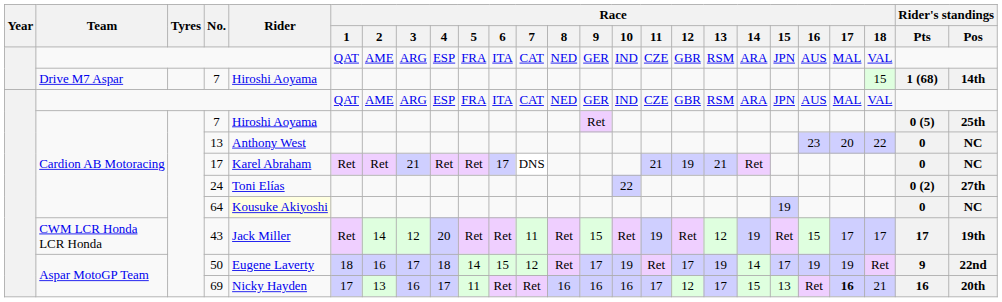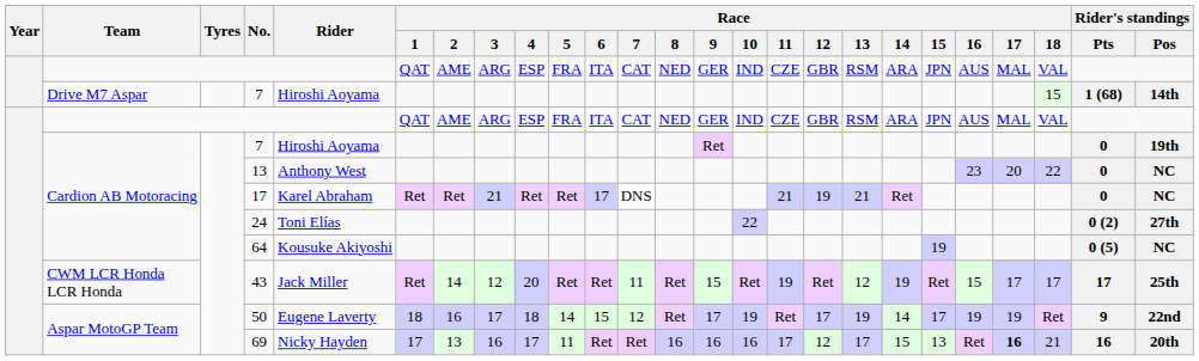 <table class="wikitable" style="text-align:center; font-size:95%">
 <tr>
 <th rowspan=2>Year</th>
 <th rowspan=2>Team</th>
 <th rowspan=2>Tyres</th>
 <th rowspan=2>No.</th>
 <th rowspan=2>Rider</th>
 <th colspan=18>Race</th>
 <th colspan=2>Rider's standings</th>
 </tr>
 <tr>
 <th>1</th>
 <th>2</th>
 <th>3</th>
 <th>4</th>
 <th>5</th>
 <th>6</th>
 <th>7</th>
 <th>8</th>
 <th>9</th>
 <th>10</th>
 <th>11</th>
 <th>12</th>
 <th>13</th>
 <th>14</th>
 <th>15</th>
 <th>16</th>
 <th>17</th>
 <th>18</th>
 <th>Pts</th>
 <th>Pos</th>
 </tr>
 <tr>
 <th rowspan=2></th>
 <td colspan=4></td>
 <td><a href='#'>QAT</a></td>
 <td><a href='#'>AME</a></td>
 <td><a href='#'>ARG</a></td>
 <td><a href='#'>ESP</a></td>
 <td><a href='#'>FRA</a></td>
 <td><a href='#'>ITA</a></td>
 <td><a href='#'>CAT</a></td>
 <td><a href='#'>NED</a></td>
 <td><a href='#'>GER</a></td>
 <td><a href='#'>IND</a></td>
 <td><a href='#'>CZE</a></td>
 <td><a href='#'>GBR</a></td>
 <td><a href='#'>RSM</a></td>
 <td><a href='#'>ARA</a></td>
 <td><a href='#'>JPN</a></td>
 <td><a href='#'>AUS</a></td>
 <td><a href='#'>MAL</a></td>
 <td><a href='#'>VAL</a></td>
 <td colspan=2></td>
 </tr>
 <tr>
 <td align=left> <a href='#'>Drive M7 Aspar</a></td>
 <td></td>
 <td>7</td>
 <td align=left> <a href='#'>Hiroshi Aoyama</a></td>
 <td></td>
 <td></td>
 <td></td>
 <td></td>
 <td></td>
 <td></td>
 <td></td>
 <td></td>
 <td></td>
 <td></td>
 <td></td>
 <td></td>
 <td></td>
 <td></td>
 <td></td>
 <td></td>
 <td></td>
 <td style="background:#dfffdf;">15</td>
 <th>1 (68)</th>
 <th>14th</th>
 </tr>
 <tr>
 <th rowspan=9></th>
 <td colspan=4></td>
 <td><a href='#'>QAT</a></td>
 <td><a href='#'>AME</a></td>
 <td><a href='#'>ARG</a></td>
 <td><a href='#'>ESP</a></td>
 <td><a href='#'>FRA</a></td>
 <td><a href='#'>ITA</a></td>
 <td><a href='#'>CAT</a></td>
 <td><a href='#'>NED</a></td>
 <td><a href='#'>GER</a></td>
 <td><a href='#'>IND</a></td>
 <td><a href='#'>CZE</a></td>
 <td><a href='#'>GBR</a></td>
 <td><a href='#'>RSM</a></td>
 <td><a href='#'>ARA</a></td>
 <td><a href='#'>JPN</a></td>
 <td><a href='#'>AUS</a></td>
 <td><a href='#'>MAL</a></td>
 <td><a href='#'>VAL</a></td>
 <td colspan=2></td>
 </tr>
 <tr>
 <td rowspan="5" align=left> <a href='#'>Cardion AB Motoracing</a></td>
 <td rowspan=8></td>
 <td>7</td>
 <td align=left> <a href='#'>Hiroshi Aoyama</a></td>
 <td></td>
 <td></td>
 <td></td>
 <td></td>
 <td></td>
 <td></td>
 <td></td>
 <td></td>
 <td style="background:#efcfff;">Ret</td>
 <td></td>
 <td></td>
 <td></td>
 <td></td>
 <td></td>
 <td></td>
 <td></td>
 <td></td>
 <td></td>
-<th>0 (5)</th>
-<th>25th</th>
+<th>0</th>
+<th>19th</th>
 </tr>
 <tr>
 <td>13</td>
 <td align=left> <a href='#'>Anthony West</a></td>
 <td></td>
 <td></td>
 <td></td>
 <td></td>
 <td></td>
 <td></td>
 <td></td>
 <td></td>
 <td></td>
 <td></td>
 <td></td>
 <td></td>
 <td></td>
 <td></td>
 <td></td>
 <td style="background:#cfcfff;">23</td>
 <td style="background:#cfcfff;">20</td>
 <td style="background:#cfcfff;">22</td>
 <th>0</th>
 <th>NC</th>
 </tr>
 <tr>
 <td>17</td>
 <td align=left> <a href='#'>Karel Abraham</a></td>
 <td style="background:#efcfff;">Ret</td>
 <td style="background:#efcfff;">Ret</td>
 <td style="background:#cfcfff;">21</td>
 <td style="background:#efcfff;">Ret</td>
 <td style="background:#efcfff;">Ret</td>
 <td style="background:#cfcfff;">17</td>
 <td style="background:#ffffff;">DNS</td>
 <td></td>
 <td></td>
 <td></td>
 <td style="background:#cfcfff;">21</td>
 <td style="background:#cfcfff;">19</td>
 <td style="background:#cfcfff;">21</td>
 <td style="background:#efcfff;">Ret</td>
 <td></td>
 <td></td>
 <td></td>
 <td></td>
 <th>0</th>
 <th>NC</th>
 </tr>
 <tr>
 <td>24</td>
 <td align=left> <a href='#'>Toni Elías</a></td>
 <td></td>
 <td></td>
 <td></td>
 <td></td>
 <td></td>
 <td></td>
 <td></td>
 <td></td>
 <td></td>
 <td style="background:#cfcfff;">22</td>
 <td></td>
 <td></td>
 <td></td>
 <td></td>
 <td></td>
 <td></td>
 <td></td>
 <td></td>
 <th>0 (2)</th>
 <th>27th</th>
 </tr>
 <tr>
 <td>64</td>
-<td align=left style="background: lightyellow;"> <a href='#'>Kousuke Akiyoshi</a></td>
+<td align=left> <a href='#'>Kousuke Akiyoshi</a></td>
 <td></td>
 <td></td>
 <td></td>
 <td></td>
 <td></td>
 <td></td>
 <td></td>
 <td></td>
 <td></td>
 <td></td>
 <td></td>
 <td></td>
 <td></td>
 <td></td>
 <td style="background:#cfcfff;">19</td>
 <td></td>
 <td></td>
 <td></td>
-<th>0</th>
+<th>0 (5)</th>
 <th>NC</th>
 </tr>
 <tr>
 <td align=left> <a href='#'>CWM LCR Honda</a><br>  LCR Honda</td>
 <td>43</td>
 <td align=left> <a href='#'>Jack Miller</a></td>
 <td style="background:#efcfff;">Ret</td>
 <td style="background:#dfffdf;">14</td>
 <td style="background:#dfffdf;">12</td>
 <td style="background:#cfcfff;">20</td>
 <td style="background:#efcfff;">Ret</td>
 <td style="background:#efcfff;">Ret</td>
 <td style="background:#dfffdf;">11</td>
 <td style="background:#efcfff;">Ret</td>
 <td style="background:#dfffdf;">15</td>
 <td style="background:#efcfff;">Ret</td>
 <td style="background:#cfcfff;">19</td>
 <td style="background:#efcfff;">Ret</td>
 <td style="background:#dfffdf;">12</td>
 <td style="background:#cfcfff;">19</td>
 <td style="background:#efcfff;">Ret</td>
 <td style="background:#dfffdf;">15</td>
 <td style="background:#cfcfff;">17</td>
 <td style="background:#cfcfff;">17</td>
 <th>17</th>
-<th>19th</th>
+<th>25th</th>
 </tr>
 <tr>
 <td rowspan=2 align=left> <a href='#'>Aspar MotoGP Team</a></td>
 <td>50</td>
 <td align=left> <a href='#'>Eugene Laverty</a></td>
 <td style="background:#cfcfff;">18</td>
 <td style="background:#cfcfff;">16</td>
 <td style="background:#cfcfff;">17</td>
 <td style="background:#cfcfff;">18</td>
 <td style="background:#dfffdf;">14</td>
 <td style="background:#dfffdf;">15</td>
 <td style="background:#dfffdf;">12</td>
 <td style="background:#efcfff;">Ret</td>
 <td style="background:#cfcfff;">17</td>
 <td style="background:#cfcfff;">19</td>
 <td style="background:#efcfff;">Ret</td>
 <td style="background:#cfcfff;">17</td>
 <td style="background:#cfcfff;">19</td>
 <td style="background:#dfffdf;">14</td>
 <td style="background:#cfcfff;">17</td>
 <td style="background:#cfcfff;">19</td>
 <td style="background:#cfcfff;">19</td>
 <td style="background:#efcfff;">Ret</td>
 <th>9</th>
 <th>22nd</th>
 </tr>
 <tr>
 <td>69</td>
 <td align=left> <a href='#'>Nicky Hayden</a></td>
 <td style="background:#cfcfff;">17</td>
 <td style="background:#dfffdf;">13</td>
 <td style="background:#cfcfff;">16</td>
 <td style="background:#cfcfff;">17</td>
 <td style="background:#dfffdf;">11</td>
 <td style="background:#efcfff;">Ret</td>
 <td style="background:#efcfff;">Ret</td>
 <td style="background:#cfcfff;">16</td>
 <td style="background:#cfcfff;">16</td>
 <td style="background:#cfcfff;">16</td>
 <td style="background:#cfcfff;">17</td>
 <td style="background:#dfffdf;">12</td>
 <td style="background:#cfcfff;">17</td>
 <td style="background:#dfffdf;">15</td>
 <td style="background:#dfffdf;">13</td>
 <td style="background:#efcfff;">Ret</td>
 <td style="background:#cfcfff;"><strong>16</strong></td>
 <td style="background:#cfcfff;">21</td>
 <th>16</th>
 <th>20th</th>
 </tr>
 </table>
